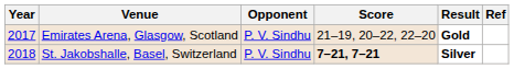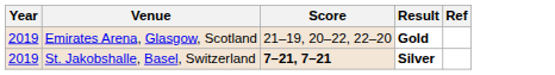 <table class="sortable wikitable" style="font-size: 90%">
 <tr>
 <th>Year</th>
 <th>Venue</th>
-<th>Opponent</th>
 <th>Score</th>
 <th>Result</th>
 <th>Ref</th>
 </tr>
 <tr style="background:#F3E6D7">
-<td align="center"><a href='#'>2017</a></td>
+<td align="center"><a href='#'>2019</a></td>
 <td align="left"><a href='#'>Emirates Arena</a>, <a href='#'>Glasgow</a>, Scotland</td>
-<td align="left"> <a href='#'>P. V. Sindhu</a></td>
 <td align="left">21–19, 20–22, 22–20</td>
 <td style="text-align:left; background:white"> <strong>Gold</strong></td>
 <td style="text-align:center; background:white"></td>
 </tr>
 <tr style="background:#F3E6D7">
-<td align="center"><a href='#'>2018</a></td>
+<td align="center"><a href='#'>2019</a></td>
 <td align="left"><a href='#'>St. Jakobshalle</a>, <a href='#'>Basel</a>, Switzerland</td>
-<td align="left"> <a href='#'>P. V. Sindhu</a></td>
 <td align="left"><strong>7–21, 7–21</strong></td>
 <td style="text-align:left; background:white"> <strong>Silver</strong></td>
 <td style="text-align:center; background:white"></td>
 </tr>
 </table>
